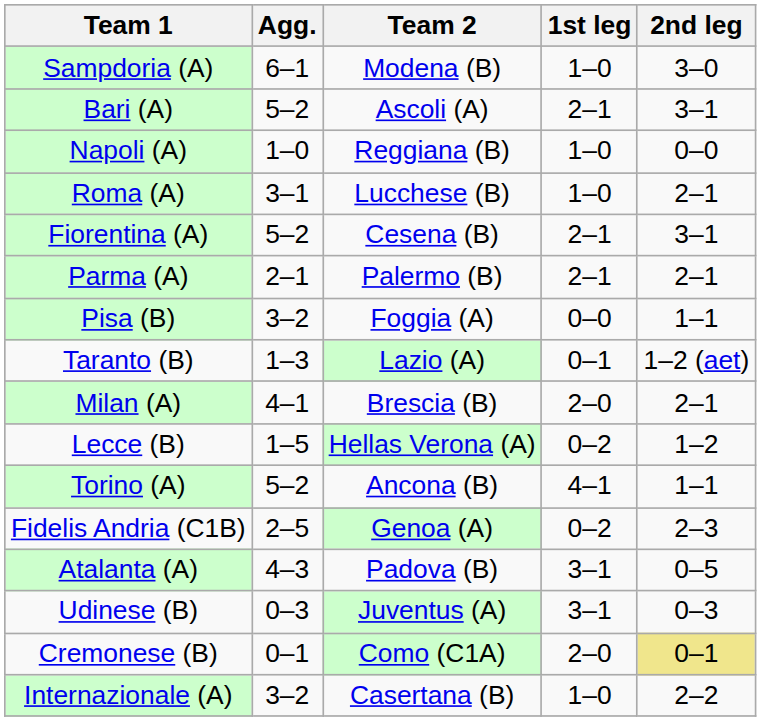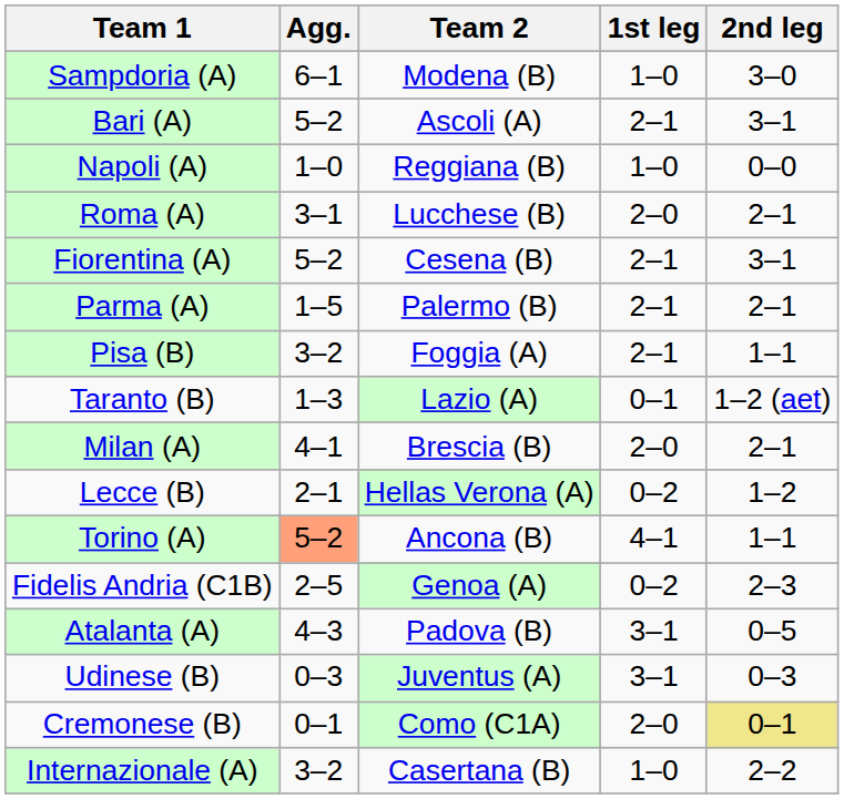 <table class="wikitable" style="text-align: center">
 <tr>
 <th>Team 1</th>
 <th>Agg.</th>
 <th>Team 2</th>
 <th>1st leg</th>
 <th>2nd leg</th>
 </tr>
 <tr>
 <td bgcolor="ccffcc"><a href='#'>Sampdoria</a> (A)</td>
 <td>6–1</td>
 <td><a href='#'>Modena</a> (B)</td>
 <td>1–0</td>
 <td>3–0</td>
 </tr>
 <tr>
 <td bgcolor="ccffcc"><a href='#'>Bari</a> (A)</td>
 <td>5–2</td>
 <td><a href='#'>Ascoli</a> (A)</td>
 <td>2–1</td>
 <td>3–1</td>
 </tr>
 <tr>
 <td bgcolor="ccffcc"><a href='#'>Napoli</a> (A)</td>
 <td>1–0</td>
 <td><a href='#'>Reggiana</a> (B)</td>
 <td>1–0</td>
 <td>0–0</td>
 </tr>
 <tr>
 <td bgcolor="ccffcc"><a href='#'>Roma</a> (A)</td>
 <td>3–1</td>
 <td><a href='#'>Lucchese</a> (B)</td>
-<td>1–0</td>
+<td>2–0</td>
 <td>2–1</td>
 </tr>
 <tr>
 <td bgcolor="ccffcc"><a href='#'>Fiorentina</a> (A)</td>
 <td>5–2</td>
 <td><a href='#'>Cesena</a> (B)</td>
 <td>2–1</td>
 <td>3–1</td>
 </tr>
 <tr>
 <td bgcolor="ccffcc"><a href='#'>Parma</a> (A)</td>
-<td>2–1</td>
+<td>1–5</td>
 <td><a href='#'>Palermo</a> (B)</td>
 <td>2–1</td>
 <td>2–1</td>
 </tr>
 <tr>
 <td bgcolor="ccffcc"><a href='#'>Pisa</a> (B)</td>
 <td>3–2</td>
 <td><a href='#'>Foggia</a> (A)</td>
-<td>0–0</td>
+<td>2–1</td>
 <td>1–1</td>
 </tr>
 <tr>
 <td><a href='#'>Taranto</a> (B)</td>
 <td>1–3</td>
 <td bgcolor="ccffcc"><a href='#'>Lazio</a> (A)</td>
 <td>0–1</td>
 <td>1–2 (<a href='#'>aet</a>)</td>
 </tr>
 <tr>
 <td bgcolor="ccffcc"><a href='#'>Milan</a> (A)</td>
 <td>4–1</td>
 <td><a href='#'>Brescia</a> (B)</td>
 <td>2–0</td>
 <td>2–1</td>
 </tr>
 <tr>
 <td><a href='#'>Lecce</a> (B)</td>
-<td>1–5</td>
+<td>2–1</td>
 <td bgcolor="ccffcc"><a href='#'>Hellas Verona</a> (A)</td>
 <td>0–2</td>
 <td>1–2</td>
 </tr>
 <tr>
 <td bgcolor="ccffcc"><a href='#'>Torino</a> (A)</td>
-<td>5–2</td>
+<td style="background: lightsalmon;">5–2</td>
 <td><a href='#'>Ancona</a> (B)</td>
 <td>4–1</td>
 <td>1–1</td>
 </tr>
 <tr>
 <td><a href='#'>Fidelis Andria</a> (C1B)</td>
 <td>2–5</td>
 <td bgcolor="ccffcc"><a href='#'>Genoa</a> (A)</td>
 <td>0–2</td>
 <td>2–3</td>
 </tr>
 <tr>
 <td bgcolor="ccffcc"><a href='#'>Atalanta</a> (A)</td>
 <td>4–3</td>
 <td><a href='#'>Padova</a> (B)</td>
 <td>3–1</td>
 <td>0–5</td>
 </tr>
 <tr>
 <td><a href='#'>Udinese</a> (B)</td>
 <td>0–3</td>
 <td bgcolor="ccffcc"><a href='#'>Juventus</a> (A)</td>
 <td>3–1</td>
 <td>0–3</td>
 </tr>
 <tr>
 <td><a href='#'>Cremonese</a> (B)</td>
 <td>0–1</td>
 <td bgcolor="ccffcc"><a href='#'>Como</a> (C1A)</td>
 <td>2–0</td>
 <td style="background: khaki;">0–1</td>
 </tr>
 <tr>
 <td bgcolor="ccffcc"><a href='#'>Internazionale</a> (A)</td>
 <td>3–2</td>
 <td><a href='#'>Casertana</a> (B)</td>
 <td>1–0</td>
 <td>2–2</td>
 </tr>
 </table>
